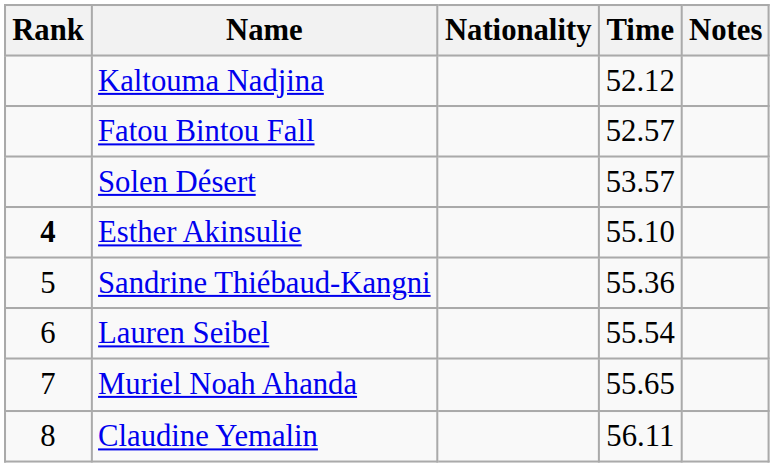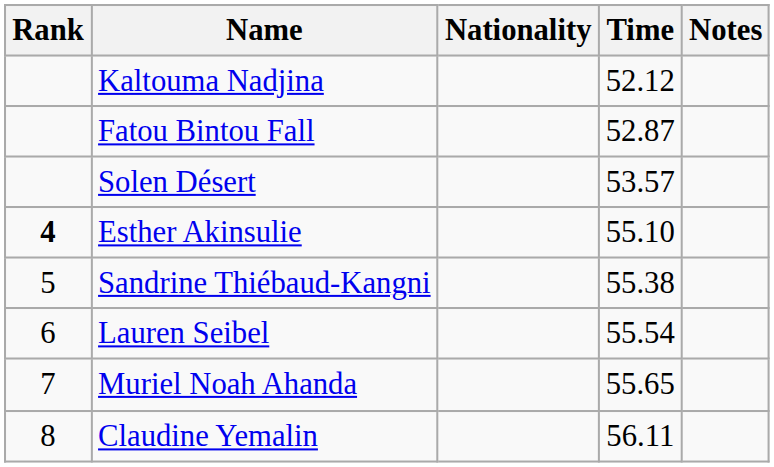 <table class="wikitable sortable" style="text-align:center;font-size:95%">
 <tr>
 <th>Rank</th>
 <th>Name</th>
 <th>Nationality</th>
 <th>Time</th>
 <th>Notes</th>
 </tr>
 <tr>
 <td></td>
 <td align=left><a href='#'>Kaltouma Nadjina</a></td>
 <td align=left></td>
 <td>52.12</td>
 <td></td>
 </tr>
 <tr>
 <td></td>
 <td align=left><a href='#'>Fatou Bintou Fall</a></td>
 <td align=left></td>
-<td>52.57</td>
+<td>52.87</td>
 <td></td>
 </tr>
 <tr>
 <td></td>
 <td align=left><a href='#'>Solen Désert</a></td>
 <td align=left></td>
 <td>53.57</td>
 <td></td>
 </tr>
 <tr>
 <td><strong>4</strong></td>
 <td align=left><a href='#'>Esther Akinsulie</a></td>
 <td align=left></td>
 <td>55.10</td>
 <td></td>
 </tr>
 <tr>
 <td>5</td>
 <td align=left><a href='#'>Sandrine Thiébaud-Kangni</a></td>
 <td align=left></td>
-<td>55.36</td>
+<td>55.38</td>
 <td></td>
 </tr>
 <tr>
 <td>6</td>
 <td align=left><a href='#'>Lauren Seibel</a></td>
 <td align=left></td>
 <td>55.54</td>
 <td></td>
 </tr>
 <tr>
 <td>7</td>
 <td align=left><a href='#'>Muriel Noah Ahanda</a></td>
 <td align=left></td>
 <td>55.65</td>
 <td></td>
 </tr>
 <tr>
 <td>8</td>
 <td align=left><a href='#'>Claudine Yemalin</a></td>
 <td align=left></td>
 <td>56.11</td>
 <td></td>
 </tr>
 </table>
